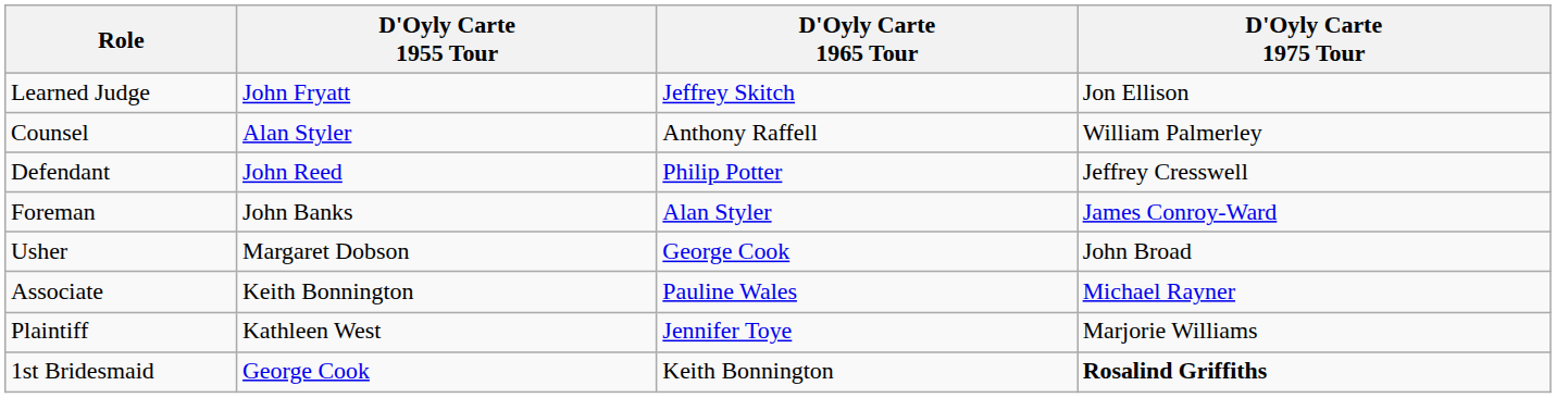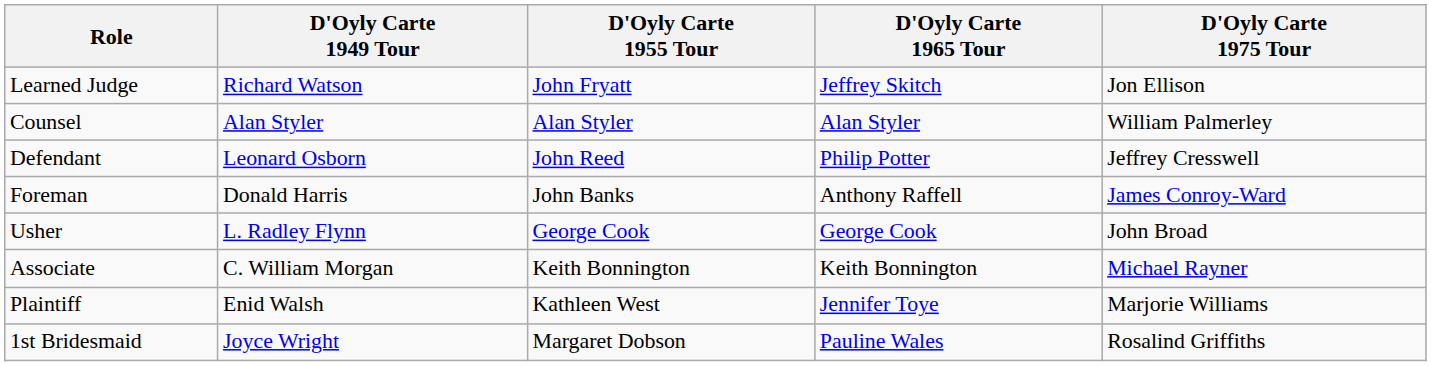 <table Class="wikitable" style="width:65em; font-size:90%; line-height:1.2">
 <tr>
 <th style="width:15%;">Role</th>
+<th>D'Oyly Carte<br>1949 Tour</th>
 <th>D'Oyly Carte<br>1955 Tour</th>
 <th>D'Oyly Carte<br>1965 Tour</th>
 <th>D'Oyly Carte<br>1975 Tour</th>
 </tr>
 <tr>
 <td>Learned Judge</td>
+<td><a href='#'>Richard Watson</a></td>
 <td><a href='#'>John Fryatt</a></td>
 <td><a href='#'>Jeffrey Skitch</a></td>
 <td>Jon Ellison</td>
 </tr>
 <tr>
 <td>Counsel</td>
 <td><a href='#'>Alan Styler</a></td>
-<td>Anthony Raffell</td>
+<td><a href='#'>Alan Styler</a></td>
+<td><a href='#'>Alan Styler</a></td>
 <td>William Palmerley</td>
 </tr>
 <tr>
 <td>Defendant</td>
+<td><a href='#'>Leonard Osborn</a></td>
 <td><a href='#'>John Reed</a></td>
 <td><a href='#'>Philip Potter</a></td>
 <td>Jeffrey Cresswell</td>
 </tr>
 <tr>
 <td>Foreman</td>
+<td>Donald Harris</td>
 <td>John Banks</td>
-<td><a href='#'>Alan Styler</a></td>
+<td>Anthony Raffell</td>
 <td><a href='#'>James Conroy-Ward</a></td>
 </tr>
 <tr>
 <td>Usher</td>
-<td>Margaret Dobson</td>
+<td><a href='#'>L. Radley Flynn</a></td>
+<td><a href='#'>George Cook</a></td>
 <td><a href='#'>George Cook</a></td>
 <td>John Broad</td>
 </tr>
 <tr>
 <td>Associate</td>
+<td>C. William Morgan</td>
 <td>Keith Bonnington</td>
-<td><a href='#'>Pauline Wales</a></td>
+<td>Keith Bonnington</td>
 <td><a href='#'>Michael Rayner</a></td>
 </tr>
 <tr>
 <td>Plaintiff</td>
+<td>Enid Walsh</td>
 <td>Kathleen West</td>
 <td><a href='#'>Jennifer Toye</a></td>
 <td>Marjorie Williams</td>
 </tr>
 <tr>
 <td>1st Bridesmaid</td>
-<td><a href='#'>George Cook</a></td>
-<td>Keith Bonnington</td>
-<td><strong>Rosalind Griffiths</strong></td>
+<td><a href='#'>Joyce Wright</a></td>
+<td>Margaret Dobson</td>
+<td><a href='#'>Pauline Wales</a></td>
+<td>Rosalind Griffiths</td>
 </tr>
 </table>
